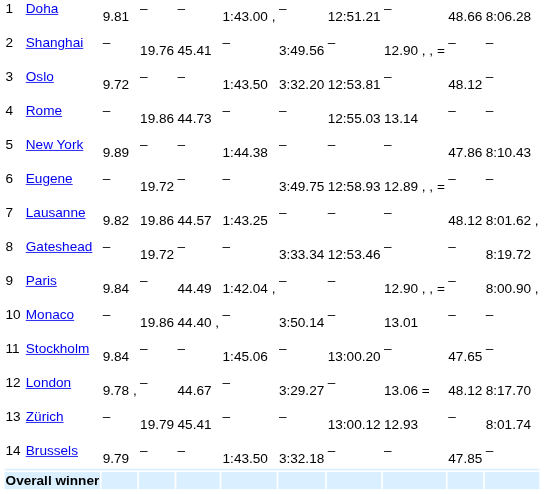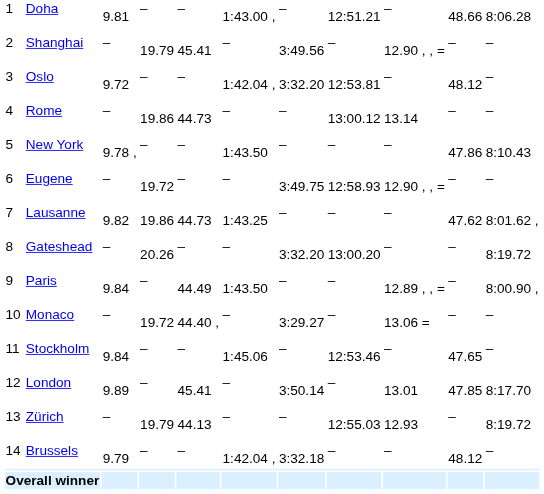 <table>
 <tr>
 <td>1</td>
 <td align=left><a href='#'>Doha</a></td>
 <td><br> 9.81</td>
 <td>–</td>
 <td>–</td>
 <td><br> 1:43.00 , </td>
 <td>–</td>
 <td><br> 12:51.21 </td>
 <td>–</td>
 <td><br> 48.66</td>
 <td><br> 8:06.28 </td>
 </tr>
 <tr>
 <td>2</td>
 <td align=left><a href='#'>Shanghai</a></td>
 <td>–</td>
-<td><br> 19.76 </td>
+<td><br> 19.79 </td>
 <td><br> 45.41 </td>
 <td>–</td>
 <td><br> 3:49.56 </td>
 <td>–</td>
 <td><br> 12.90 , , =</td>
 <td>–</td>
 <td>–</td>
 </tr>
 <tr>
 <td>3</td>
 <td align=left><a href='#'>Oslo</a></td>
 <td><br> 9.72</td>
 <td>–</td>
 <td>–</td>
-<td> <br>1:43.50</td>
+<td><br> 1:42.04 , </td>
 <td> <br>3:32.20 </td>
 <td><br> 12:53.81 </td>
 <td>–</td>
 <td><br> 48.12 </td>
 <td>–</td>
 </tr>
 <tr>
 <td>4</td>
 <td align=left><a href='#'>Rome</a></td>
 <td>–</td>
 <td><br> 19.86 </td>
 <td><br> 44.73 </td>
 <td>–</td>
 <td>–</td>
-<td><br> 12:55.03</td>
+<td><br> 13:00.12</td>
 <td> <br>13.14</td>
 <td>–</td>
 <td>–</td>
 </tr>
 <tr>
 <td>5</td>
 <td align=left><a href='#'>New York</a></td>
-<td><br> 9.89</td>
+<td><br> 9.78 , </td>
 <td>–</td>
 <td>–</td>
-<td> <br>1:44.38 </td>
+<td><br> 1:43.50</td>
 <td>–</td>
 <td>–</td>
 <td>–</td>
 <td> <br>47.86 </td>
 <td><br> 8:10.43</td>
 </tr>
 <tr>
 <td>6</td>
 <td align=left><a href='#'>Eugene</a></td>
 <td>–</td>
 <td><br> 19.72 </td>
 <td>–</td>
 <td>–</td>
 <td><br> 3:49.75</td>
 <td><br> 12:58.93 </td>
-<td><br> 12.89 , , =</td>
+<td><br> 12.90 , , =</td>
 <td>–</td>
 <td>–</td>
 </tr>
 <tr>
 <td>7</td>
 <td align=left><a href='#'>Lausanne</a></td>
 <td><br>9.82</td>
 <td><br> 19.86</td>
-<td><br> 44.57 </td>
+<td><br> 44.73 </td>
 <td><br> 1:43.25</td>
 <td>–</td>
 <td>–</td>
 <td>–</td>
-<td><br> 48.12 </td>
+<td><br> 47.62</td>
 <td><br> 8:01.62 , </td>
 </tr>
 <tr>
 <td>8</td>
 <td align=left><a href='#'>Gateshead</a></td>
 <td>–</td>
-<td><br> 19.72 </td>
+<td><br> 20.26</td>
 <td>–</td>
 <td>–</td>
-<td> <br>3:33.34</td>
-<td><br> 12:53.46 </td>
+<td> <br>3:32.20 </td>
+<td><br> 13:00.20 </td>
 <td>–</td>
 <td>–</td>
 <td><br> 8:19.72 </td>
 </tr>
 <tr>
 <td>9</td>
 <td align=left><a href='#'>Paris</a></td>
 <td><br> 9.84</td>
 <td>–</td>
 <td><br> 44.49 </td>
-<td><br> 1:42.04 , </td>
+<td> <br>1:43.50</td>
 <td>–</td>
 <td>–</td>
-<td><br> 12.90 , , =</td>
+<td><br> 12.89 , , =</td>
 <td>–</td>
 <td> <br>8:00.90 , </td>
 </tr>
 <tr>
 <td>10</td>
 <td align=left><a href='#'>Monaco</a></td>
 <td>–</td>
-<td><br> 19.86</td>
+<td> <br>19.72 </td>
 <td> <br>44.40 , </td>
 <td>–</td>
-<td> <br> 3:50.14 </td>
+<td> <br>3:29.27 </td>
 <td>–</td>
-<td> <br>13.01 </td>
+<td> <br>13.06 =</td>
 <td>–</td>
 <td>–</td>
 </tr>
 <tr>
 <td>11</td>
 <td align=left><a href='#'>Stockholm</a></td>
 <td><br> 9.84 </td>
 <td>–</td>
 <td>–</td>
 <td><br> 1:45.06</td>
 <td>–</td>
-<td><br> 13:00.20 </td>
+<td><br> 12:53.46 </td>
 <td>–</td>
 <td><br> 47.65 </td>
 <td>–</td>
 </tr>
 <tr>
 <td>12</td>
 <td align=left><a href='#'>London</a></td>
-<td><br> 9.78 , </td>
+<td><br> 9.89</td>
 <td>–</td>
-<td><br> 44.67</td>
+<td><br> 45.41 </td>
 <td>–</td>
-<td> <br>3:29.27 </td>
+<td> <br> 3:50.14 </td>
 <td>–</td>
-<td> <br>13.06 =</td>
-<td><br> 48.12</td>
+<td> <br>13.01 </td>
+<td><br> 47.85</td>
 <td><br> 8:17.70</td>
 </tr>
 <tr>
 <td>13</td>
 <td align=left><a href='#'>Zürich</a></td>
 <td>–</td>
 <td><br> 19.79 </td>
-<td><br> 45.41 </td>
+<td><br> 44.13 </td>
 <td>–</td>
 <td>–</td>
-<td><br> 13:00.12</td>
+<td><br> 12:55.03</td>
 <td> <br>12.93</td>
 <td>–</td>
-<td><br> 8:01.74 </td>
+<td><br> 8:19.72 </td>
 </tr>
 <tr>
 <td>14</td>
 <td align=left><a href='#'>Brussels</a></td>
 <td><br> 9.79</td>
 <td>–</td>
 <td>–</td>
-<td><br> 1:43.50</td>
+<td><br> 1:42.04 , </td>
 <td> <br>3:32.18 </td>
 <td>–</td>
 <td>–</td>
-<td><br> 47.85</td>
+<td><br> 48.12</td>
 <td>–</td>
 </tr>
 <tr>
 <td colspan=11 bgcolor=#DAEFFF></td>
 </tr>
 <tr bgcolor=#DAEFFF>
 <td colspan=2><strong>Overall winner</strong></td>
 <td></td>
 <td></td>
 <td></td>
 <td></td>
 <td></td>
 <td></td>
 <td></td>
 <td></td>
 <td></td>
 </tr>
 </table>
